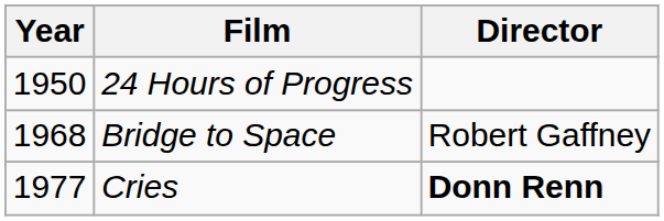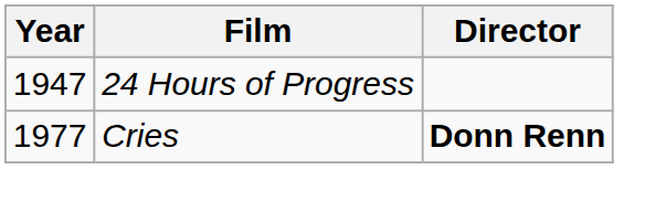 <table class="wikitable">
 <tr>
 <th>Year</th>
 <th>Film</th>
 <th>Director</th>
 </tr>
 <tr>
-<td>1950</td>
+<td>1947</td>
 <td><em>24 Hours of Progress</em></td>
 <td></td>
-</tr>
-<tr>
-<td>1968</td>
-<td><em>Bridge to Space</em></td>
-<td>Robert Gaffney</td>
 </tr>
 <tr>
 <td>1977</td>
 <td><em>Cries</em></td>
 <td><strong>Donn Renn</strong></td>
 </tr>
 </table>
